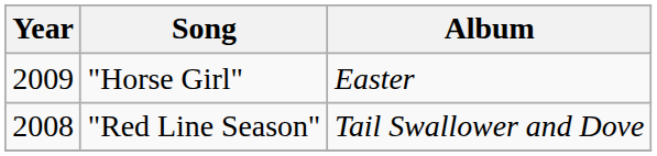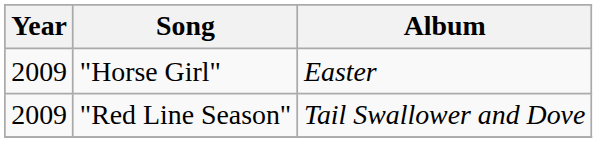 <table class="wikitable">
 <tr>
 <th>Year</th>
 <th>Song</th>
 <th>Album</th>
 </tr>
 <tr>
 <td>2009</td>
 <td>"Horse Girl"</td>
 <td><em>Easter</em></td>
 </tr>
 <tr>
-<td>2008</td>
+<td>2009</td>
 <td>"Red Line Season"</td>
 <td><em>Tail Swallower and Dove</em></td>
 </tr>
 <tr>
 </tr>
 </table>
